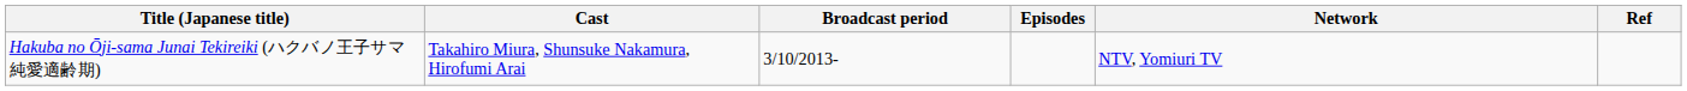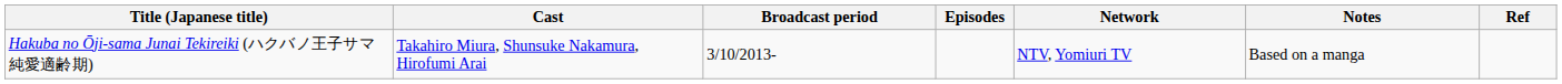 <table class="wikitable">
 <tr>
 <th style="width:25%;">Title (Japanese title)</th>
 <th style="width:20%;">Cast</th>
 <th style="width:15%;">Broadcast period</th>
 <th style="width:5%;">Episodes</th>
 <th>Network</th>
+<th>Notes</th>
 <th style="width:5%;">Ref</th>
 </tr>
 <tr>
 <td><em><a href='#'>Hakuba no Ōji-sama Junai Tekireiki</a></em> (ハクバノ王子サマ　純愛適齢期)</td>
 <td><a href='#'>Takahiro Miura</a>, <a href='#'>Shunsuke Nakamura</a>, <a href='#'>Hirofumi Arai</a></td>
 <td>3/10/2013-</td>
 <td></td>
 <td><a href='#'>NTV</a>, <a href='#'>Yomiuri TV</a></td>
+<td>Based on a manga</td>
 <td></td>
 </tr>
 </table>
